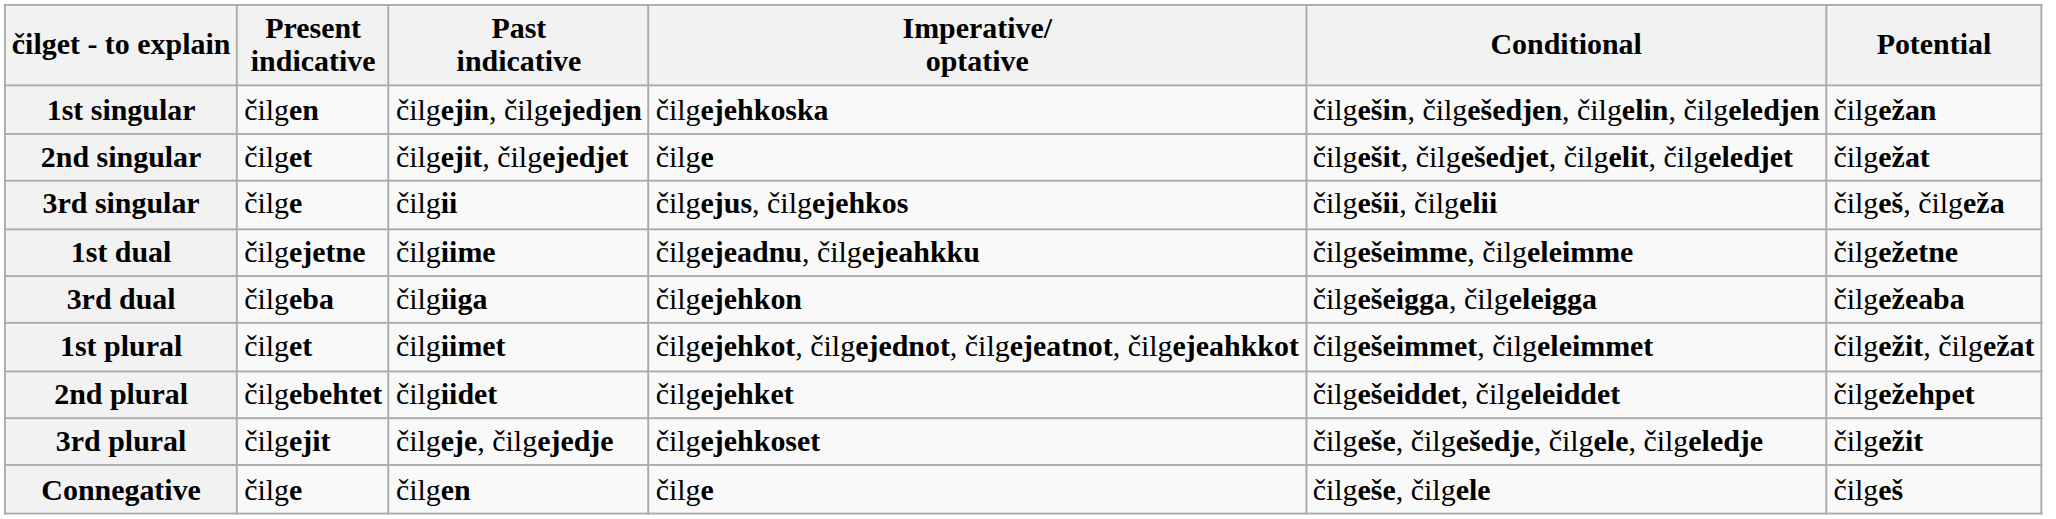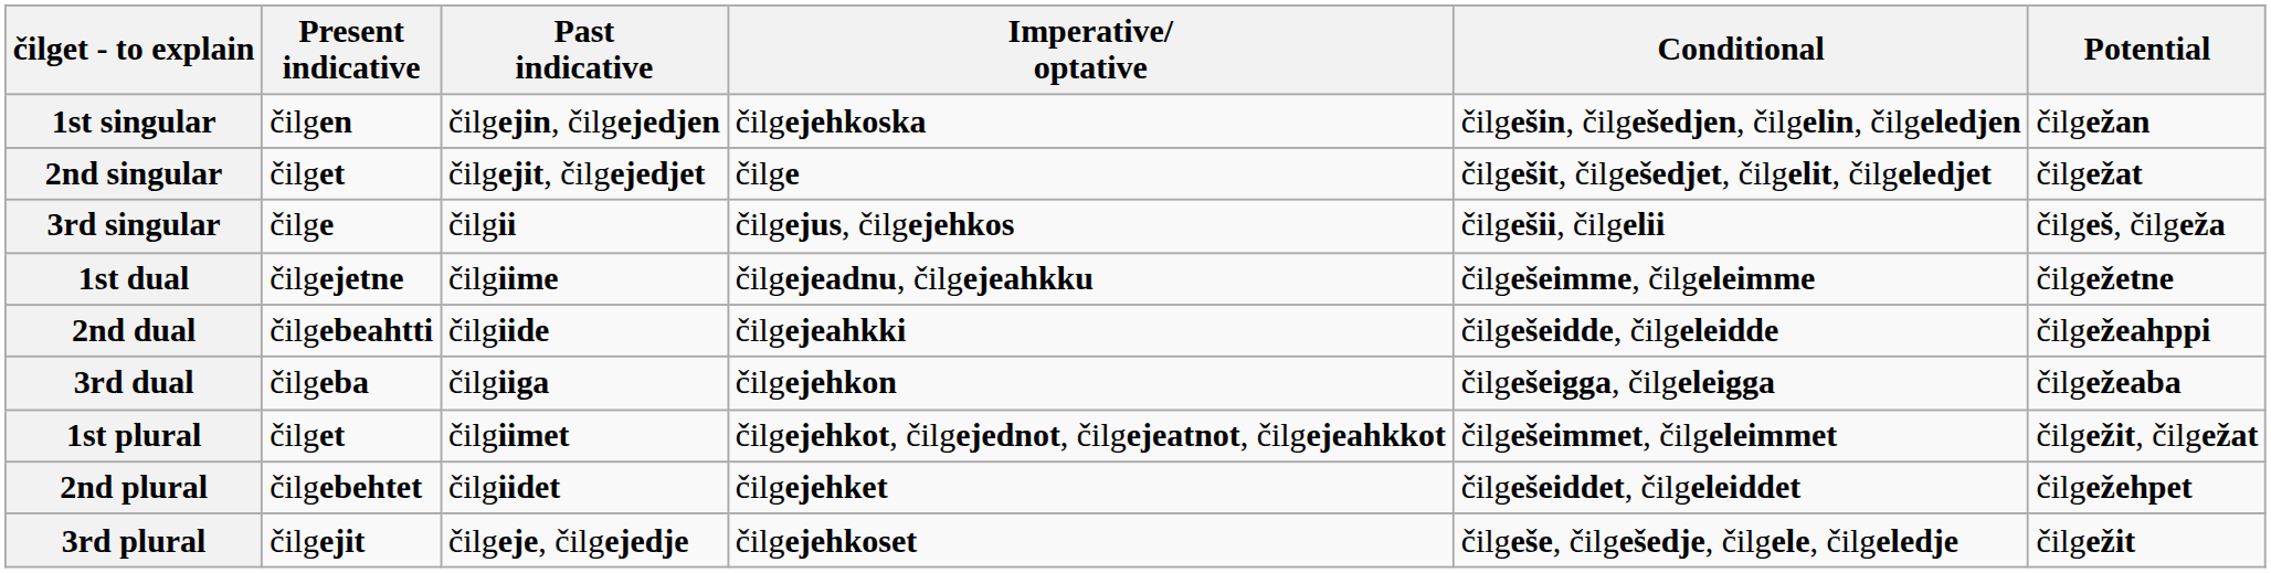 <table class="wikitable">
 <tr>
 <th>čilget - to explain</th>
 <th>Present<br>indicative</th>
 <th>Past<br>indicative</th>
 <th>Imperative/<br>optative</th>
 <th>Conditional</th>
 <th>Potential</th>
 </tr>
 <tr>
 <th>1st singular</th>
 <td>čilg<strong>en</strong></td>
 <td>čilg<strong>ejin</strong>, čilg<strong>ejedjen</strong></td>
 <td>čilg<strong>ejehkoska</strong></td>
 <td>čilg<strong>ešin</strong>, čilg<strong>ešedjen</strong>, čilg<strong>elin</strong>, čilg<strong>eledjen</strong></td>
 <td>čilg<strong>ežan</strong></td>
 </tr>
 <tr>
 <th>2nd singular</th>
 <td>čilg<strong>et</strong></td>
 <td>čilg<strong>ejit</strong>, čilg<strong>ejedjet</strong></td>
 <td>čilg<strong>e</strong></td>
 <td>čilg<strong>ešit</strong>, čilg<strong>ešedjet</strong>, čilg<strong>elit</strong>, čilg<strong>eledjet</strong></td>
 <td>čilg<strong>ežat</strong></td>
 </tr>
 <tr>
 <th>3rd singular</th>
 <td>čilg<strong>e</strong></td>
 <td>čilg<strong>ii</strong></td>
 <td>čilg<strong>ejus</strong>, čilg<strong>ejehkos</strong></td>
 <td>čilg<strong>ešii</strong>, čilg<strong>elii</strong></td>
 <td>čilg<strong>eš</strong>, čilg<strong>eža</strong></td>
 </tr>
 <tr>
 <th>1st dual</th>
 <td>čilg<strong>ejetne</strong></td>
 <td>čilg<strong>iime</strong></td>
 <td>čilg<strong>ejeadnu</strong>, čilg<strong>ejeahkku</strong></td>
 <td>čilg<strong>ešeimme</strong>, čilg<strong>eleimme</strong></td>
 <td>čilg<strong>ežetne</strong></td>
 </tr>
 <tr>
+<th>2nd dual</th>
+<td>čilg<strong>ebeahtti</strong></td>
+<td>čilg<strong>iide</strong></td>
+<td>čilg<strong>ejeahkki</strong></td>
+<td>čilg<strong>ešeidde</strong>, čilg<strong>eleidde</strong></td>
+<td>čilg<strong>ežeahppi</strong></td>
+</tr>
+<tr>
 <th>3rd dual</th>
 <td>čilg<strong>eba</strong></td>
 <td>čilg<strong>iiga</strong></td>
 <td>čilg<strong>ejehkon</strong></td>
 <td>čilg<strong>ešeigga</strong>, čilg<strong>eleigga</strong></td>
 <td>čilg<strong>ežeaba</strong></td>
 </tr>
 <tr>
 <th>1st plural</th>
 <td>čilg<strong>et</strong></td>
 <td>čilg<strong>iimet</strong></td>
 <td>čilg<strong>ejehkot</strong>, čilg<strong>ejednot</strong>, čilg<strong>ejeatnot</strong>, čilg<strong>ejeahkkot</strong></td>
 <td>čilg<strong>ešeimmet</strong>, čilg<strong>eleimmet</strong></td>
 <td>čilg<strong>ežit</strong>, čilg<strong>ežat</strong></td>
 </tr>
 <tr>
 <th>2nd plural</th>
 <td>čilg<strong>ebehtet</strong></td>
 <td>čilg<strong>iidet</strong></td>
 <td>čilg<strong>ejehket</strong></td>
 <td>čilg<strong>ešeiddet</strong>, čilg<strong>eleiddet</strong></td>
 <td>čilg<strong>ežehpet</strong></td>
 </tr>
 <tr>
 <th>3rd plural</th>
 <td>čilg<strong>ejit</strong></td>
 <td>čilg<strong>eje</strong>, čilg<strong>ejedje</strong></td>
 <td>čilg<strong>ejehkoset</strong></td>
 <td>čilg<strong>eše</strong>, čilg<strong>ešedje</strong>, čilg<strong>ele</strong>, čilg<strong>eledje</strong></td>
 <td>čilg<strong>ežit</strong></td>
 </tr>
-<tr>
-<th>Connegative</th>
-<td>čilg<strong>e</strong></td>
-<td>čilg<strong>en</strong></td>
-<td>čilg<strong>e</strong></td>
-<td>čilg<strong>eše</strong>, čilg<strong>ele</strong></td>
-<td>čilg<strong>eš</strong></td>
-</tr>
 </table>
